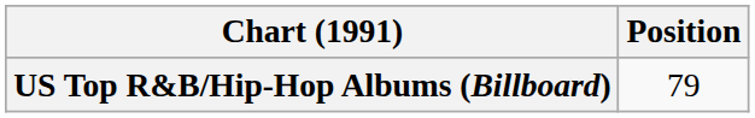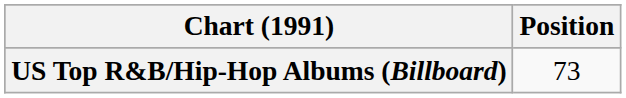 <table class="wikitable plainrowheaders" style="text-align:center">
 <tr>
 <th scope="col">Chart (1991)</th>
 <th scope="col">Position</th>
 </tr>
 <tr>
 <th scope="row">US Top R&B/Hip-Hop Albums (<em>Billboard</em>)</th>
-<td>79</td>
+<td>73</td>
 </tr>
 </table>
